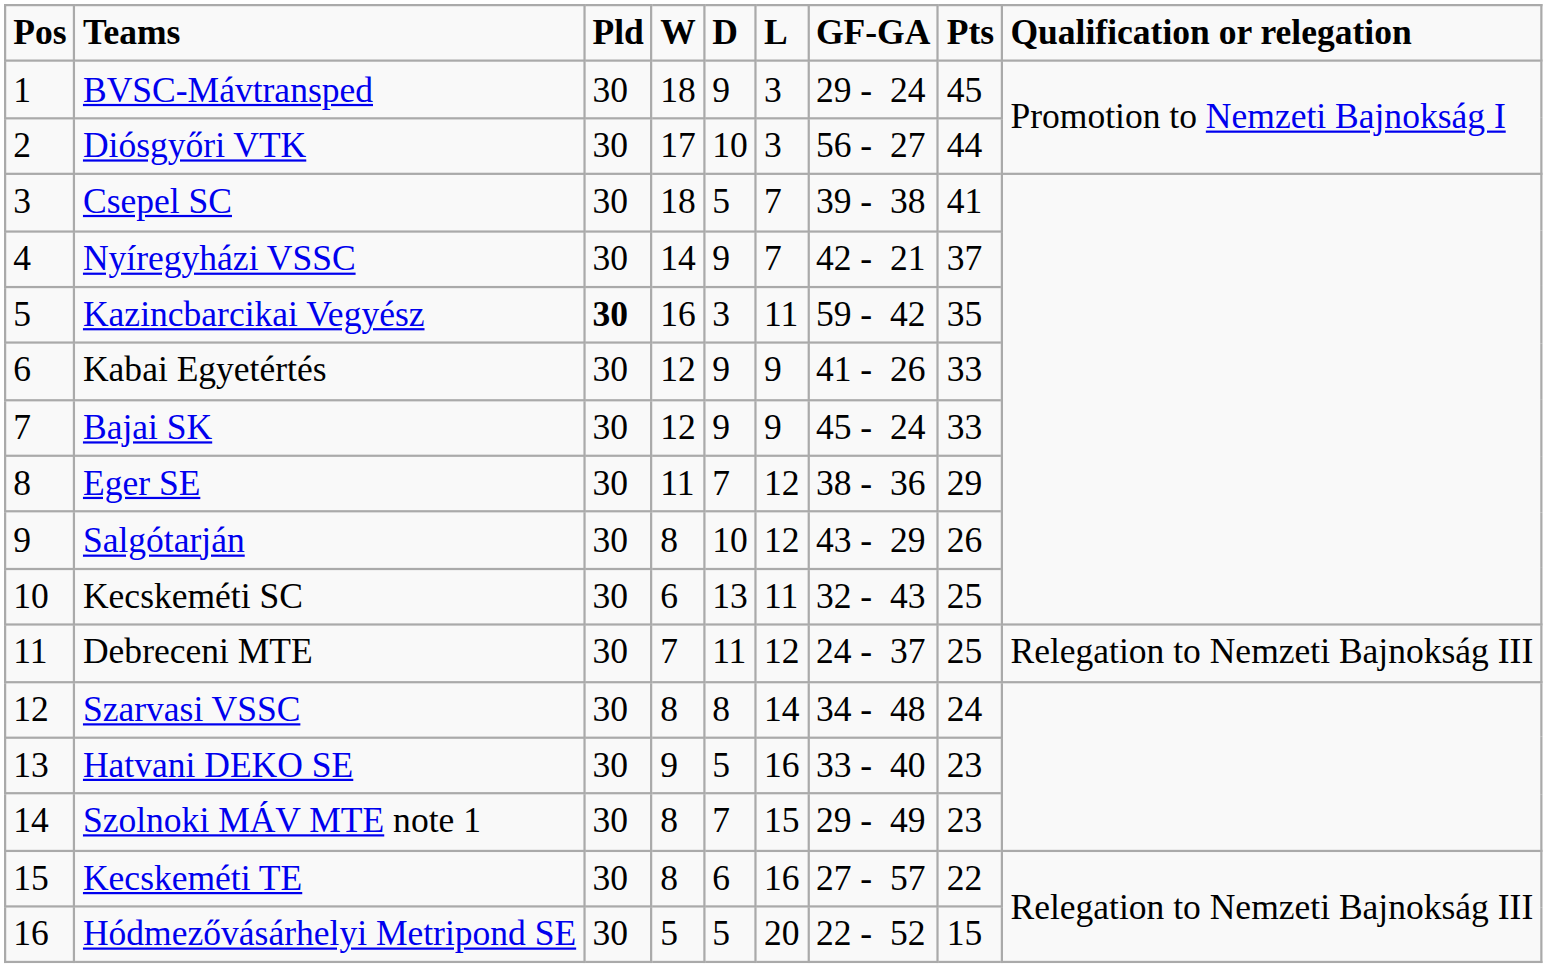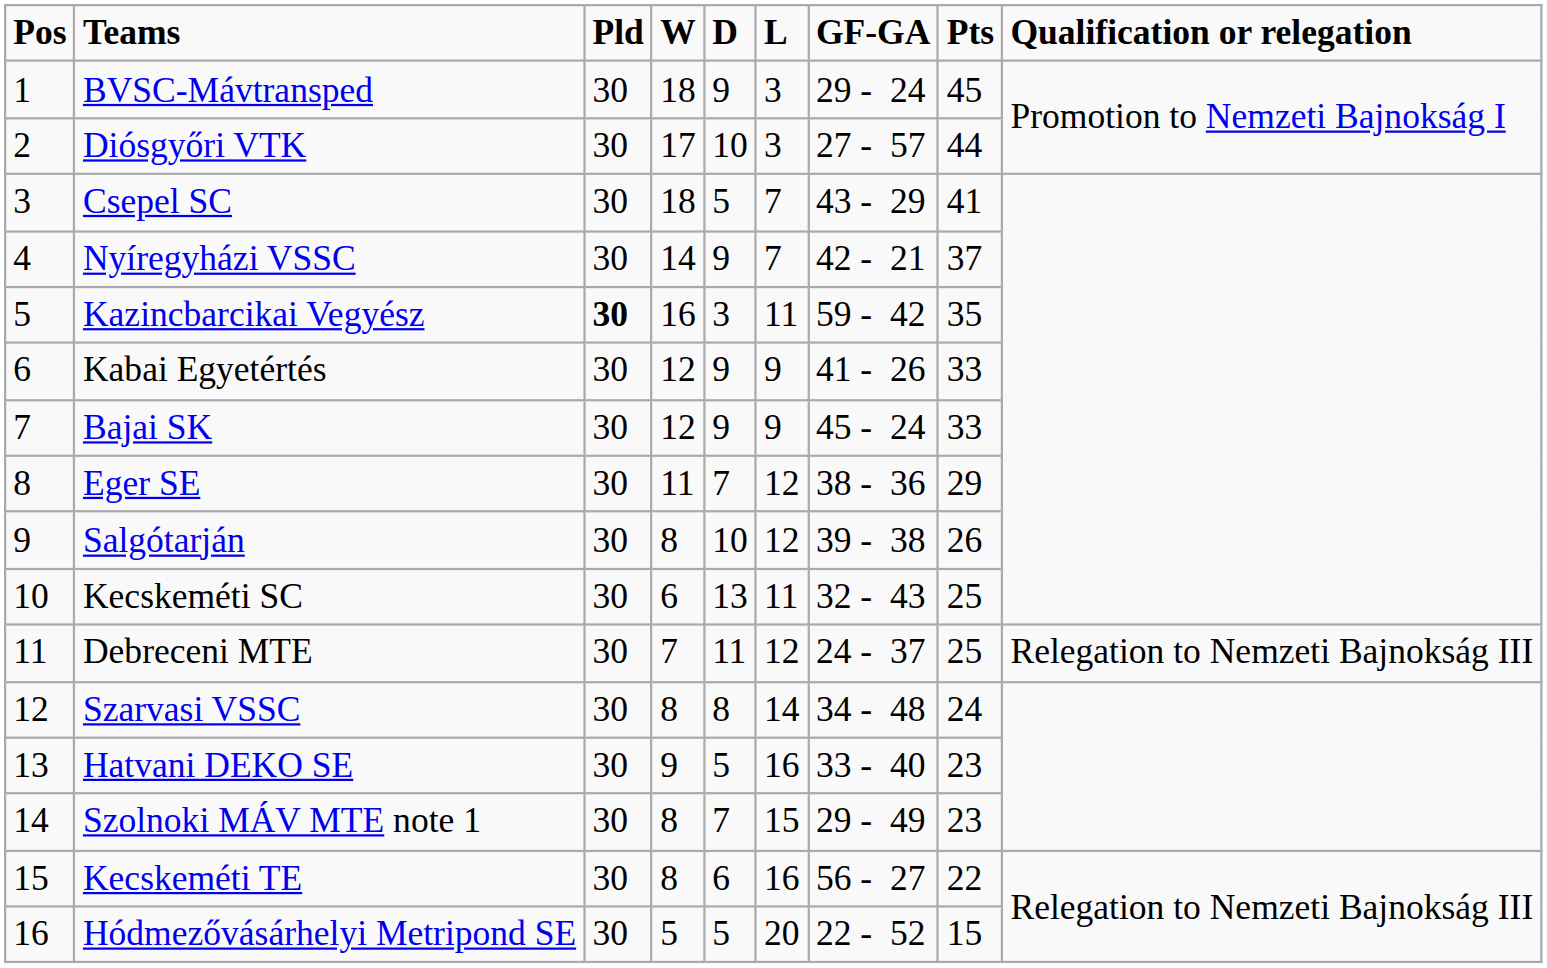 <table class="wikitable">
 <tr>
 <td><strong>Pos</strong></td>
 <td><strong>Teams</strong></td>
 <td><strong>Pld</strong></td>
 <td><strong>W</strong></td>
 <td><strong>D</strong></td>
 <td><strong>L</strong></td>
 <td><strong>GF-GA</strong></td>
 <td><strong>Pts</strong></td>
 <td><strong>Qualification or relegation</strong></td>
 </tr>
 <tr>
 <td>1</td>
 <td><a href='#'>BVSC-Mávtransped</a></td>
 <td>30</td>
 <td>18</td>
 <td>9</td>
 <td>3</td>
 <td>29 -  24</td>
 <td>45</td>
 <td rowspan="2">Promotion to <a href='#'>Nemzeti Bajnokság I</a></td>
 </tr>
 <tr>
 <td>2</td>
 <td><a href='#'>Diósgyőri VTK</a></td>
 <td>30</td>
 <td>17</td>
 <td>10</td>
 <td>3</td>
-<td>56 -  27</td>
+<td>27 -  57</td>
 <td>44</td>
 </tr>
 <tr>
 <td>3</td>
 <td><a href='#'>Csepel SC</a></td>
 <td>30</td>
 <td>18</td>
 <td>5</td>
 <td>7</td>
-<td>39 -  38</td>
+<td>43 -  29</td>
 <td>41</td>
 <td rowspan="8"></td>
 </tr>
 <tr>
 <td>4</td>
 <td><a href='#'>Nyíregyházi VSSC</a></td>
 <td>30</td>
 <td>14</td>
 <td>9</td>
 <td>7</td>
 <td>42 -  21</td>
 <td>37</td>
 </tr>
 <tr>
 <td>5</td>
 <td><a href='#'>Kazincbarcikai Vegyész</a></td>
 <td><strong>30</strong></td>
 <td>16</td>
 <td>3</td>
 <td>11</td>
 <td>59 -  42</td>
 <td>35</td>
 </tr>
 <tr>
 <td>6</td>
 <td>Kabai Egyetértés</td>
 <td>30</td>
 <td>12</td>
 <td>9</td>
 <td>9</td>
 <td>41 -  26</td>
 <td>33</td>
 </tr>
 <tr>
 <td>7</td>
 <td><a href='#'>Bajai SK</a></td>
 <td>30</td>
 <td>12</td>
 <td>9</td>
 <td>9</td>
 <td>45 -  24</td>
 <td>33</td>
 </tr>
 <tr>
 <td>8</td>
 <td><a href='#'>Eger SE</a></td>
 <td>30</td>
 <td>11</td>
 <td>7</td>
 <td>12</td>
 <td>38 -  36</td>
 <td>29</td>
 </tr>
 <tr>
 <td>9</td>
 <td><a href='#'>Salgótarján</a></td>
 <td>30</td>
 <td>8</td>
 <td>10</td>
 <td>12</td>
-<td>43 -  29</td>
+<td>39 -  38</td>
 <td>26</td>
 </tr>
 <tr>
 <td>10</td>
 <td>Kecskeméti SC</td>
 <td>30</td>
 <td>6</td>
 <td>13</td>
 <td>11</td>
 <td>32 -  43</td>
 <td>25</td>
 </tr>
 <tr>
 <td>11</td>
 <td>Debreceni MTE</td>
 <td>30</td>
 <td>7</td>
 <td>11</td>
 <td>12</td>
 <td>24 -  37</td>
 <td>25</td>
 <td>Relegation to Nemzeti Bajnokság III</td>
 </tr>
 <tr>
 <td>12</td>
 <td><a href='#'>Szarvasi VSSC</a></td>
 <td>30</td>
 <td>8</td>
 <td>8</td>
 <td>14</td>
 <td>34 -  48</td>
 <td>24</td>
 <td rowspan="3"></td>
 </tr>
 <tr>
 <td>13</td>
 <td><a href='#'>Hatvani DEKO SE</a></td>
 <td>30</td>
 <td>9</td>
 <td>5</td>
 <td>16</td>
 <td>33 -  40</td>
 <td>23</td>
 </tr>
 <tr>
 <td>14</td>
 <td><a href='#'>Szolnoki MÁV MTE</a> note 1</td>
 <td>30</td>
 <td>8</td>
 <td>7</td>
 <td>15</td>
 <td>29 -  49</td>
 <td>23</td>
 </tr>
 <tr>
 <td>15</td>
 <td><a href='#'>Kecskeméti TE</a></td>
 <td>30</td>
 <td>8</td>
 <td>6</td>
 <td>16</td>
-<td>27 -  57</td>
+<td>56 -  27</td>
 <td>22</td>
 <td rowspan="2">Relegation to Nemzeti Bajnokság III</td>
 </tr>
 <tr>
 <td>16</td>
 <td><a href='#'>Hódmezővásárhelyi Metripond SE</a></td>
 <td>30</td>
 <td>5</td>
 <td>5</td>
 <td>20</td>
 <td>22 -  52</td>
 <td>15</td>
 </tr>
 </table>
